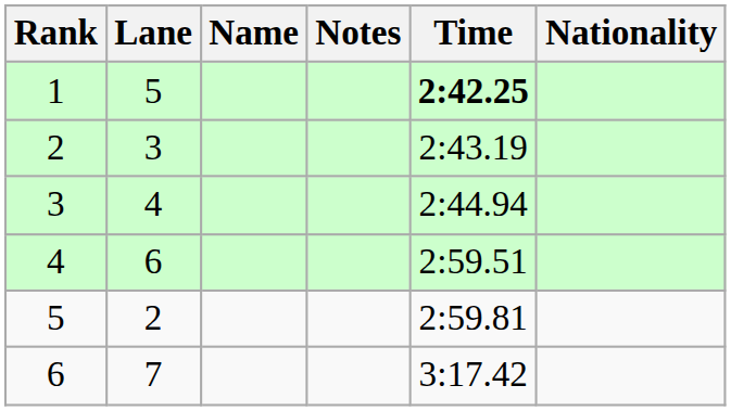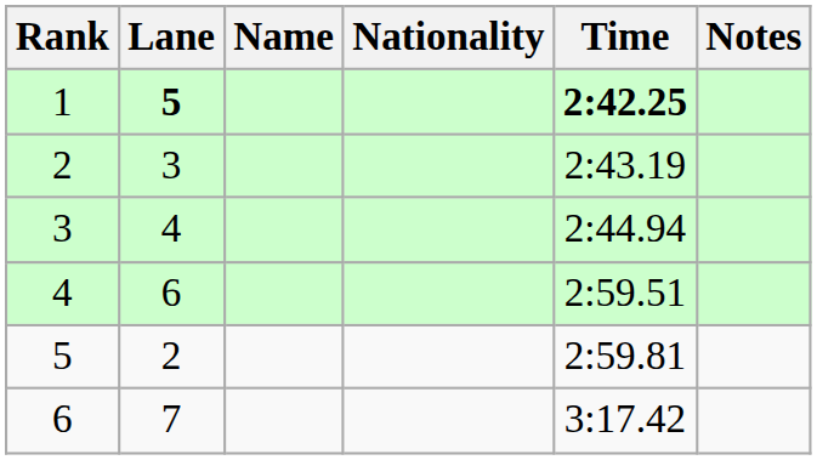 <table class="wikitable sortable" style="text-align:center">
 <tr>
 <th>Rank</th>
 <th>Lane</th>
 <th>Name</th>
+<th>Nationality</th>
+<th>Time</th>
 <th>Notes</th>
-<th>Time</th>
-<th>Nationality</th>
 </tr>
 <tr bgcolor=ccffcc>
 <td>1</td>
-<td>5</td>
+<td><strong>5</strong></td>
 <td align=left></td>
+<td align=left></td>
+<td><strong>2:42.25</strong></td>
 <td><strong></strong></td>
-<td><strong>2:42.25</strong></td>
-<td align=left></td>
 </tr>
 <tr bgcolor=ccffcc>
 <td>2</td>
 <td>3</td>
 <td align=left></td>
+<td align=left></td>
+<td>2:43.19</td>
 <td><strong></strong></td>
-<td>2:43.19</td>
-<td align=left></td>
 </tr>
 <tr bgcolor=ccffcc>
 <td>3</td>
 <td>4</td>
 <td align=left></td>
+<td align=left></td>
+<td>2:44.94</td>
 <td><strong></strong></td>
-<td>2:44.94</td>
-<td align=left></td>
 </tr>
 <tr bgcolor=ccffcc>
 <td>4</td>
 <td>6</td>
 <td align=left></td>
+<td align=left></td>
+<td>2:59.51</td>
 <td><strong></strong></td>
-<td>2:59.51</td>
-<td align=left></td>
 </tr>
 <tr>
 <td>5</td>
 <td>2</td>
 <td align=left></td>
+<td align=left></td>
+<td>2:59.81</td>
 <td></td>
-<td>2:59.81</td>
-<td align=left></td>
 </tr>
 <tr>
 <td>6</td>
 <td>7</td>
 <td align=left></td>
+<td align=left></td>
+<td>3:17.42</td>
 <td></td>
-<td>3:17.42</td>
-<td align=left></td>
 </tr>
 </table>
